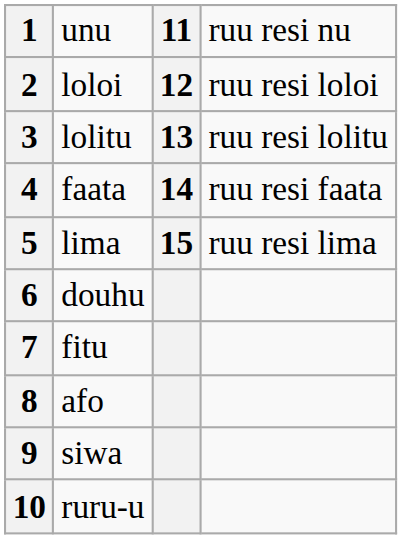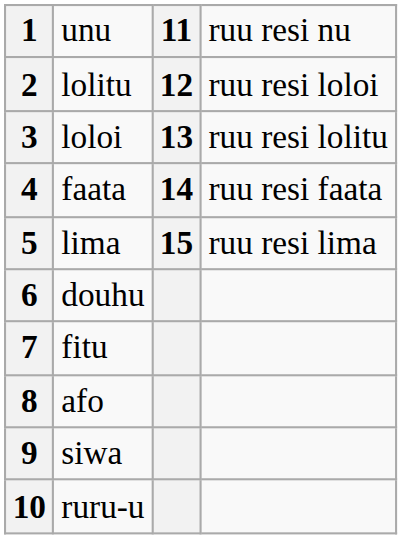 <table class="wikitable">
 <tr>
 <th>1</th>
 <td>unu</td>
 <th>11</th>
 <td>ruu resi nu</td>
 </tr>
 <tr>
 <th>2</th>
-<td>loloi</td>
+<td>lolitu</td>
 <th>12</th>
 <td>ruu resi loloi</td>
 </tr>
 <tr>
 <th>3</th>
-<td>lolitu</td>
+<td>loloi</td>
 <th>13</th>
 <td>ruu resi lolitu</td>
 </tr>
 <tr>
 <th>4</th>
 <td>faata</td>
 <th>14</th>
 <td>ruu resi faata</td>
 </tr>
 <tr>
 <th>5</th>
 <td>lima</td>
 <th>15</th>
 <td>ruu resi lima</td>
 </tr>
 <tr>
 <th>6</th>
 <td>douhu</td>
 <th></th>
 <td></td>
 </tr>
 <tr>
 <th>7</th>
 <td>fitu</td>
 <th></th>
 <td></td>
 </tr>
 <tr>
 <th>8</th>
 <td>afo</td>
 <th></th>
 <td></td>
 </tr>
 <tr>
 <th>9</th>
 <td>siwa</td>
 <th></th>
 <td></td>
 </tr>
 <tr>
 <th>10</th>
 <td>ruru-u</td>
 <th></th>
 <td></td>
 </tr>
 </table>
